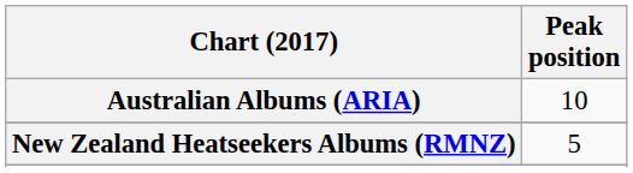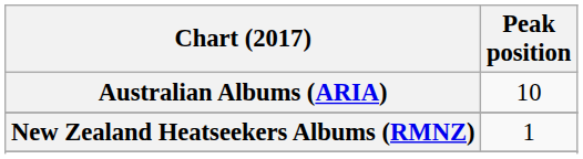 <table class="wikitable sortable plainrowheaders" style="text-align:center">
 <tr>
 <th scope="col">Chart (2017)</th>
 <th scope="col">Peak<br> position</th>
 </tr>
 <tr>
 <th scope="row">Australian Albums (<a href='#'>ARIA</a>)</th>
 <td>10</td>
 </tr>
 <tr>
 </tr>
 <tr>
 </tr>
 <tr>
 </tr>
 <tr>
 </tr>
 <tr>
 </tr>
 <tr>
 </tr>
 <tr>
 <th scope="row">New Zealand Heatseekers Albums (<a href='#'>RMNZ</a>)</th>
-<td>5</td>
+<td>1</td>
 </tr>
 <tr>
 </tr>
 <tr>
 </tr>
 <tr>
 </tr>
 <tr>
 </tr>
 <tr>
 </tr>
 <tr>
 </tr>
 </table>
